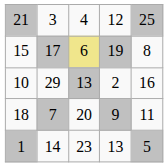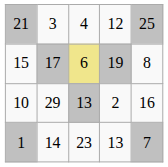 <table class="wikitable" style="margin-left:auto;margin-right:auto;text-align:center;width:10em;height:10em;table-layout:fixed;">
 <tr>
 <td style="background-color: silver;">21</td>
 <td>3</td>
 <td>4</td>
 <td>12</td>
 <td style="background-color: silver;">25</td>
 </tr>
 <tr>
 <td>15</td>
 <td style="background-color: silver;">17</td>
 <td style="background: khaki;">6</td>
 <td style="background-color: silver;">19</td>
 <td>8</td>
 </tr>
 <tr>
 <td>10</td>
 <td>29</td>
 <td style="background-color: silver;">13</td>
 <td>2</td>
 <td>16</td>
 </tr>
 <tr>
-<td>18</td>
-<td style="background-color: silver;">7</td>
-<td>20</td>
-<td style="background-color: silver;">9</td>
-<td>11</td>
-</tr>
-<tr>
 <td style="background-color: silver;">1</td>
 <td>14</td>
 <td>23</td>
 <td>13</td>
-<td style="background-color: silver;">5</td>
+<td style="background-color: silver;">7</td>
 </tr>
 </table>
